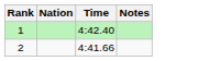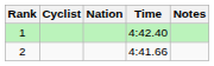 <table class="wikitable sortable" style=text-align:center>
 <tr>
 <th>Rank</th>
+<th>Cyclist</th>
 <th>Nation</th>
 <th>Time</th>
 <th>Notes</th>
 </tr>
 <tr bgcolor=bbf3bb>
 <td>1</td>
 <td align=left></td>
+<td align=left></td>
 <td>4:42.40</td>
 <td></td>
 </tr>
 <tr>
 <td>2</td>
 <td align=left></td>
+<td align=left></td>
 <td>4:41.66</td>
 <td></td>
 </tr>
 </table>
